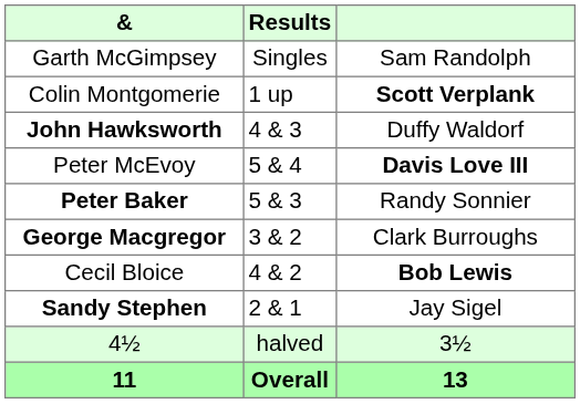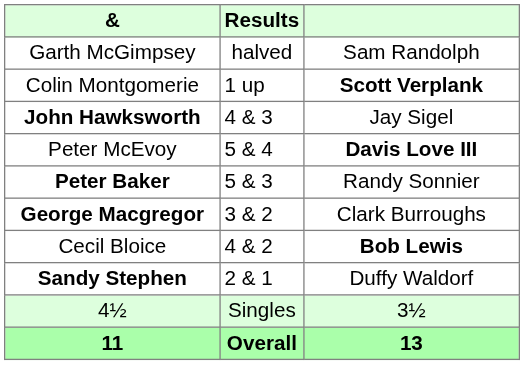 <table border="1" cellpadding="3" style="border-collapse: collapse; text-align:center;">
 <tr style="background:#ddffdd;">
 <th width=160> & </th>
 <th>Results</th>
 <th width=160></th>
 </tr>
 <tr>
 <td>Garth McGimpsey</td>
-<td>Singles</td>
+<td>halved</td>
 <td>Sam Randolph</td>
 </tr>
 <tr>
 <td>Colin Montgomerie</td>
 <td align=left> 1 up</td>
 <td><strong>Scott Verplank</strong></td>
 </tr>
 <tr>
 <td><strong>John Hawksworth</strong></td>
 <td align=left> 4 & 3</td>
-<td>Duffy Waldorf</td>
+<td>Jay Sigel</td>
 </tr>
 <tr>
 <td>Peter McEvoy</td>
 <td align=left> 5 & 4</td>
 <td><strong>Davis Love III</strong></td>
 </tr>
 <tr>
 <td><strong>Peter Baker</strong></td>
 <td align=left> 5 & 3</td>
 <td>Randy Sonnier</td>
 </tr>
 <tr>
 <td><strong>George Macgregor</strong></td>
 <td align=left> 3 & 2</td>
 <td>Clark Burroughs</td>
 </tr>
 <tr>
 <td>Cecil Bloice</td>
 <td align=left> 4 & 2</td>
 <td><strong>Bob Lewis</strong></td>
 </tr>
 <tr>
 <td><strong>Sandy Stephen</strong></td>
 <td align=left> 2 & 1</td>
-<td>Jay Sigel</td>
+<td>Duffy Waldorf</td>
 </tr>
 <tr style="background:#ddffdd;">
 <td>4½</td>
-<td>halved</td>
+<td>Singles</td>
 <td>3½</td>
 </tr>
 <tr style="background:#aaffaa;">
 <th>11</th>
 <th>Overall</th>
 <th>13</th>
 </tr>
 </table>
